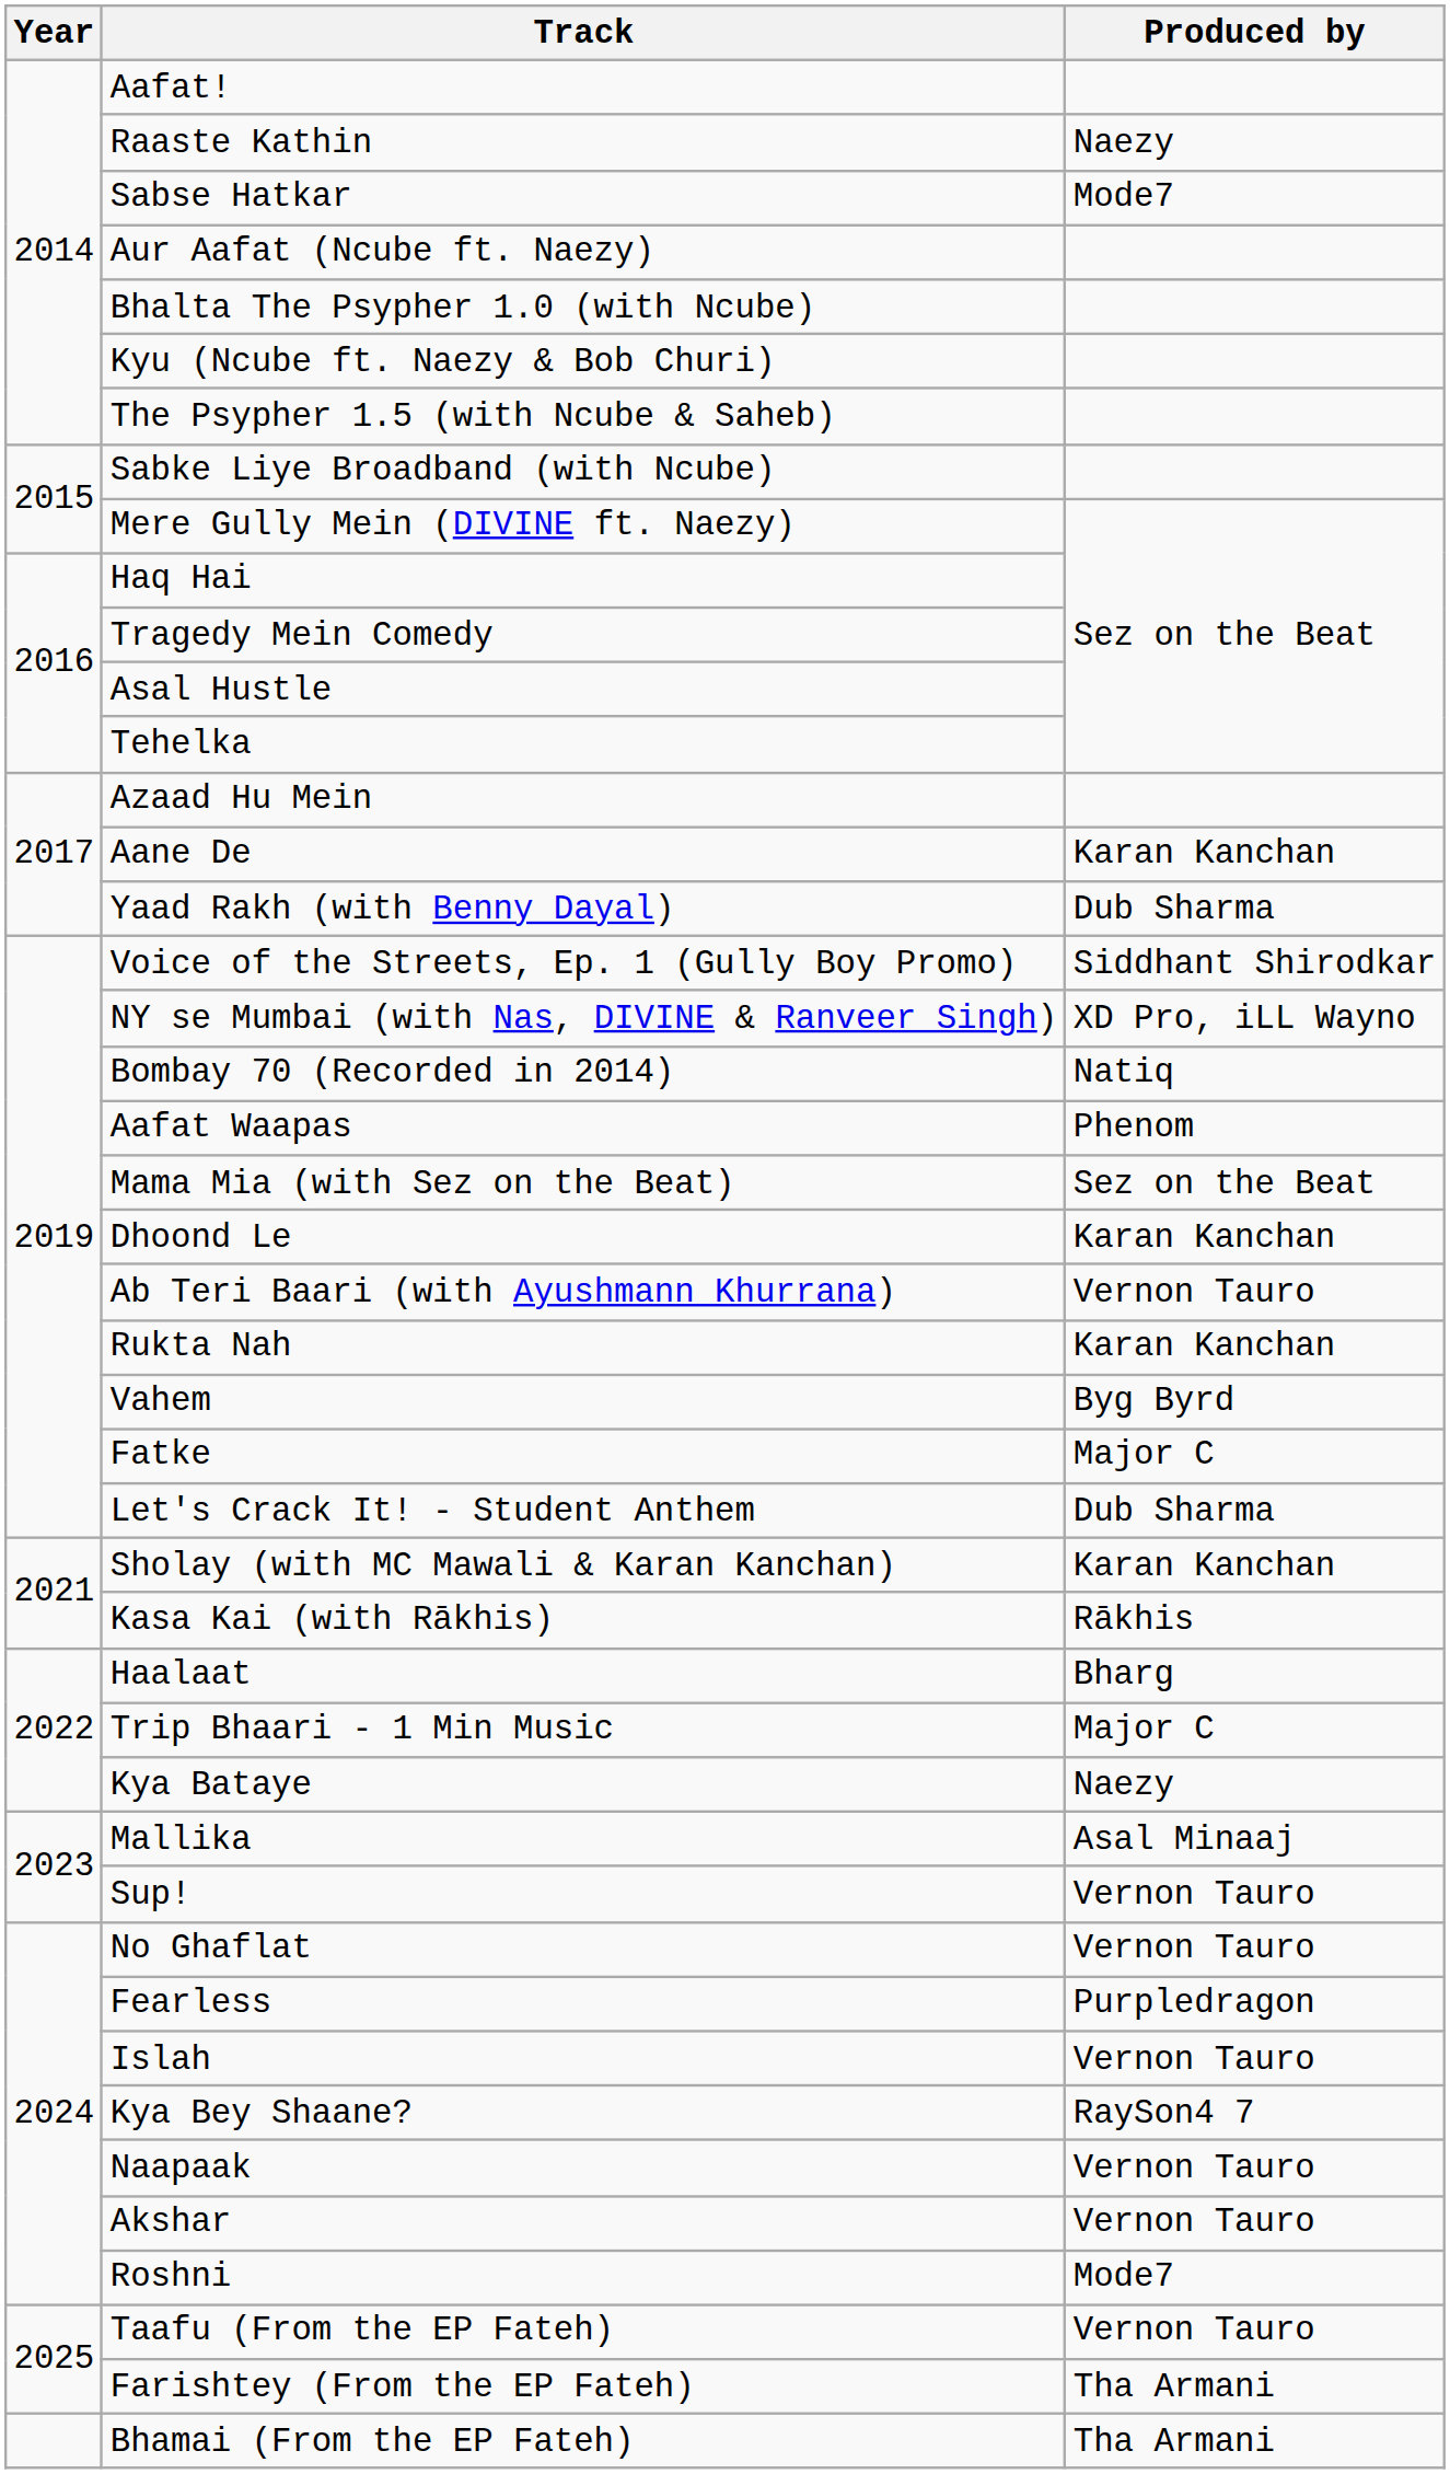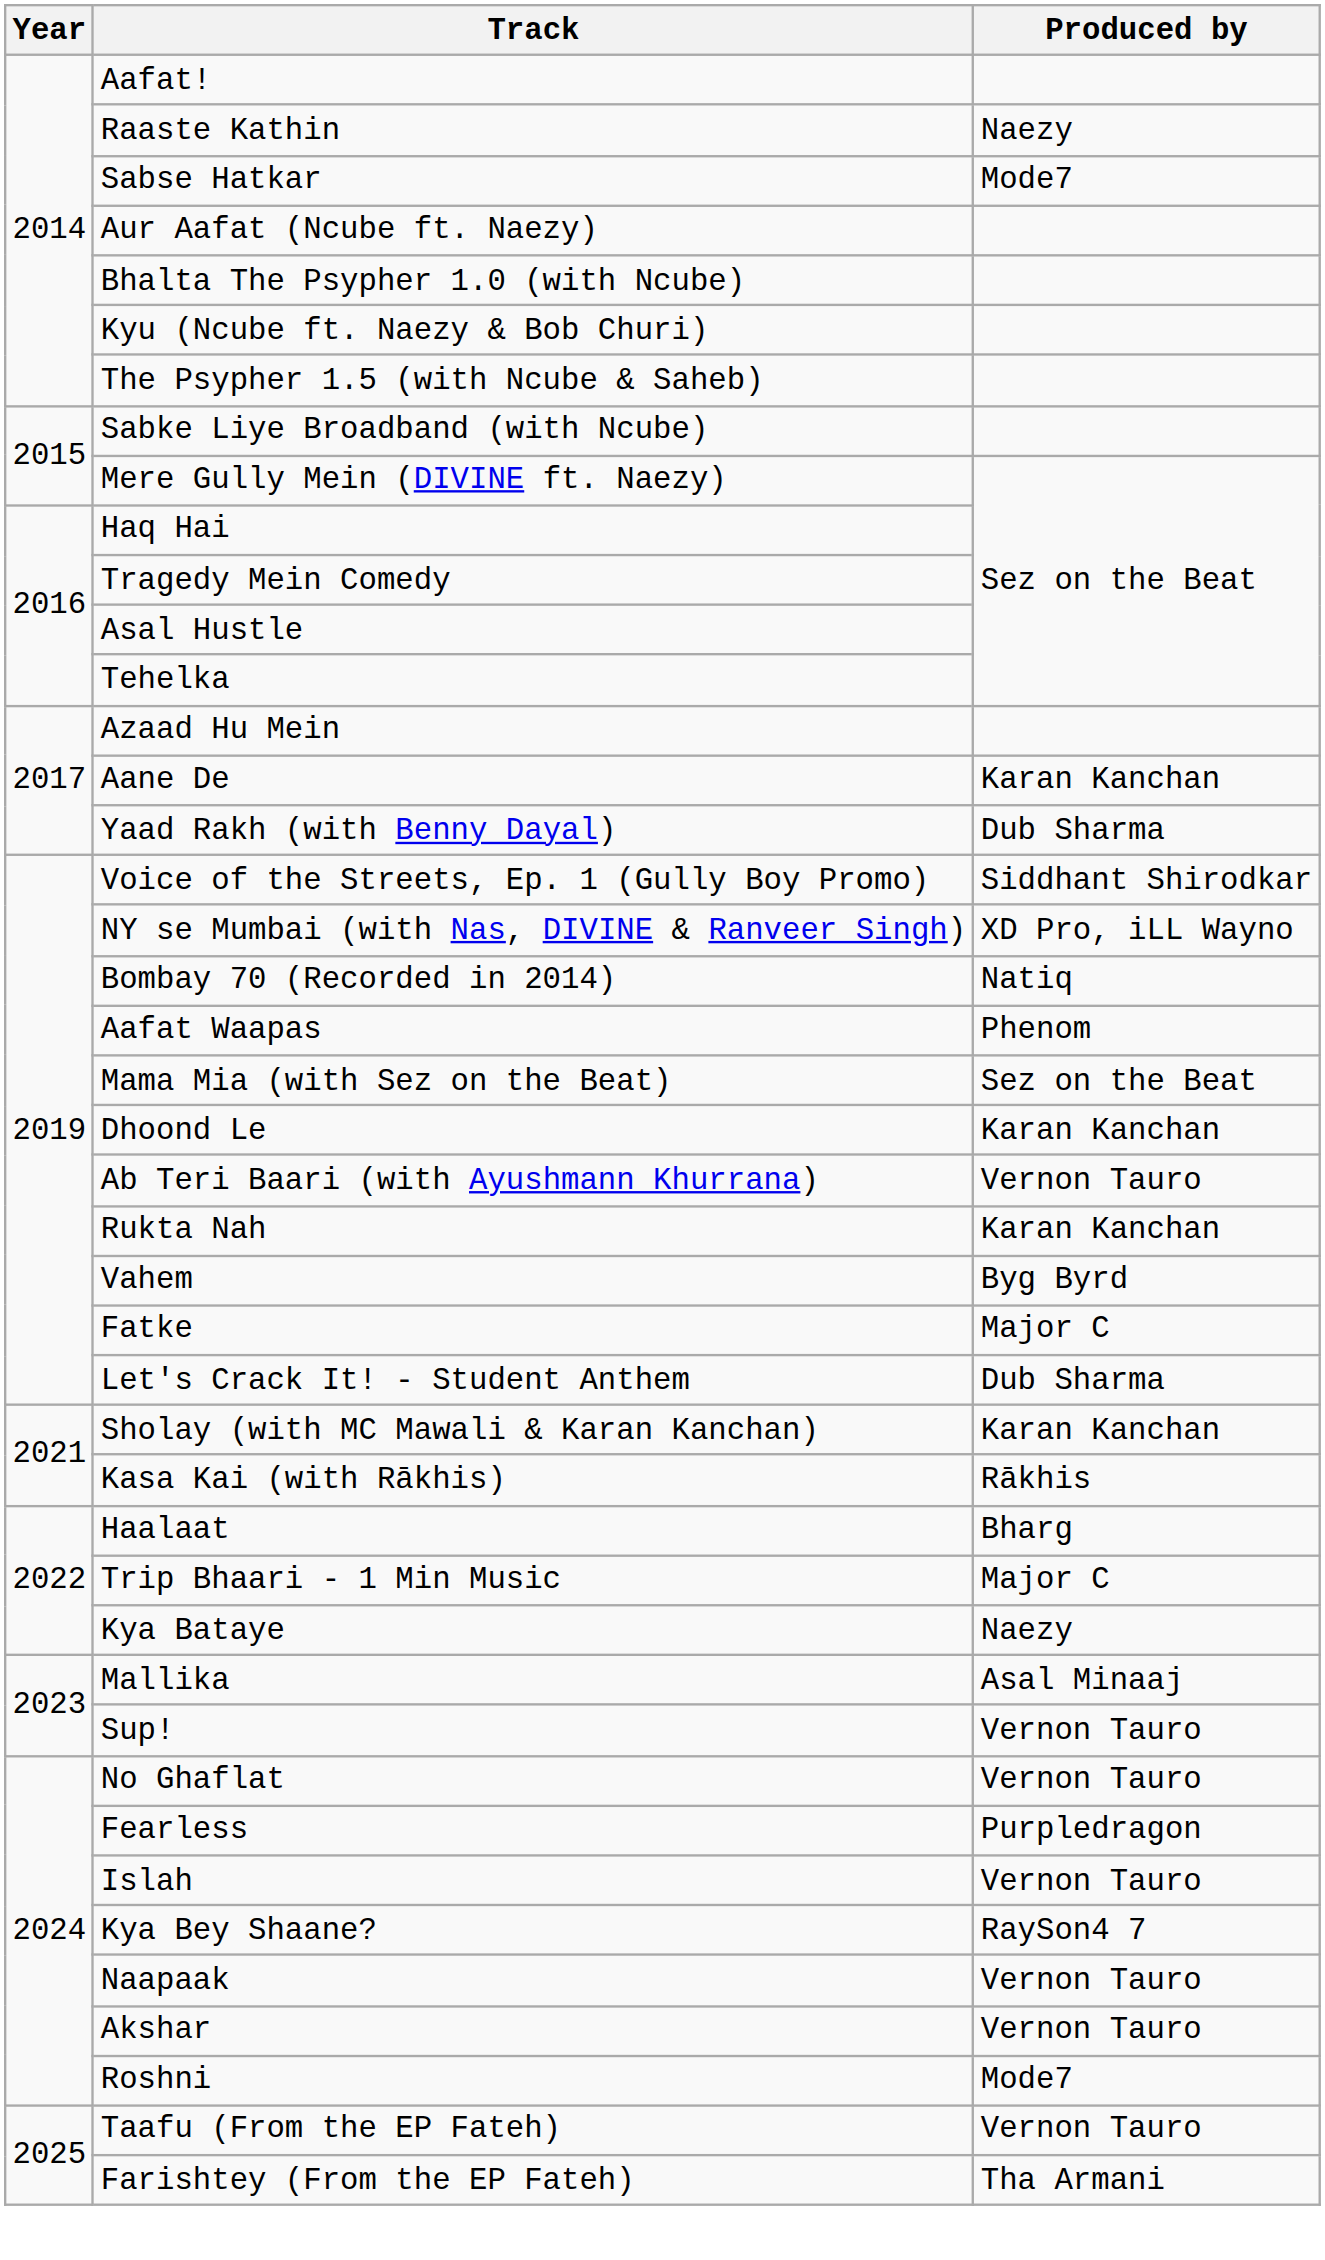 <table class="wikitable">
 <tr>
 <th>Year</th>
 <th>Track</th>
 <th>Produced by</th>
 </tr>
 <tr>
 <td rowspan="7">2014</td>
 <td>Aafat!</td>
 <td></td>
 </tr>
 <tr>
 <td>Raaste Kathin</td>
 <td>Naezy</td>
 </tr>
 <tr>
 <td>Sabse Hatkar</td>
 <td>Mode7</td>
 </tr>
 <tr>
 <td>Aur Aafat (Ncube ft. Naezy)</td>
 <td></td>
 </tr>
 <tr>
 <td>Bhalta The Psypher 1.0 (with Ncube)</td>
 <td></td>
 </tr>
 <tr>
 <td>Kyu (Ncube ft. Naezy & Bob Churi)</td>
 <td></td>
 </tr>
 <tr>
 <td>The Psypher 1.5 (with Ncube & Saheb)</td>
 <td></td>
 </tr>
 <tr>
 <td rowspan="2">2015</td>
 <td>Sabke Liye Broadband (with Ncube)</td>
 <td></td>
 </tr>
 <tr>
 <td>Mere Gully Mein (<a href='#'>DIVINE</a> ft. Naezy)</td>
 <td rowspan="5">Sez on the Beat</td>
 </tr>
 <tr>
 <td rowspan="4">2016</td>
 <td>Haq Hai</td>
 </tr>
 <tr>
 <td>Tragedy Mein Comedy</td>
 </tr>
 <tr>
 <td>Asal Hustle</td>
 </tr>
 <tr>
 <td>Tehelka</td>
 </tr>
 <tr>
 <td rowspan="3">2017</td>
 <td>Azaad Hu Mein</td>
 <td></td>
 </tr>
 <tr>
 <td>Aane De</td>
 <td>Karan Kanchan</td>
 </tr>
 <tr>
 <td>Yaad Rakh (with <a href='#'>Benny Dayal</a>)</td>
 <td>Dub Sharma</td>
 </tr>
 <tr>
 <td rowspan="11">2019</td>
 <td>Voice of the Streets, Ep. 1 (Gully Boy Promo)</td>
 <td>Siddhant Shirodkar</td>
 </tr>
 <tr>
 <td>NY se Mumbai (with <a href='#'>Nas</a>, <a href='#'>DIVINE</a> & <a href='#'>Ranveer Singh</a>)</td>
 <td>XD Pro, iLL Wayno</td>
 </tr>
 <tr>
 <td>Bombay 70 (Recorded in 2014)</td>
 <td>Natiq</td>
 </tr>
 <tr>
 <td>Aafat Waapas</td>
 <td>Phenom</td>
 </tr>
 <tr>
 <td>Mama Mia (with Sez on the Beat)</td>
 <td>Sez on the Beat</td>
 </tr>
 <tr>
 <td>Dhoond Le</td>
 <td>Karan Kanchan</td>
 </tr>
 <tr>
 <td>Ab Teri Baari (with <a href='#'>Ayushmann Khurrana</a>)</td>
 <td>Vernon Tauro</td>
 </tr>
 <tr>
 <td>Rukta Nah</td>
 <td>Karan Kanchan</td>
 </tr>
 <tr>
 <td>Vahem</td>
 <td>Byg Byrd</td>
 </tr>
 <tr>
 <td>Fatke</td>
 <td>Major C</td>
 </tr>
 <tr>
 <td>Let's Crack It! - Student Anthem</td>
 <td>Dub Sharma</td>
 </tr>
 <tr>
 <td rowspan="2">2021</td>
 <td>Sholay (with MC Mawali & Karan Kanchan)</td>
 <td>Karan Kanchan</td>
 </tr>
 <tr>
 <td>Kasa Kai (with Rākhis)</td>
 <td>Rākhis</td>
 </tr>
 <tr>
 <td rowspan="3">2022</td>
 <td>Haalaat</td>
 <td>Bharg</td>
 </tr>
 <tr>
 <td>Trip Bhaari - 1 Min Music</td>
 <td>Major C</td>
 </tr>
 <tr>
 <td>Kya Bataye</td>
 <td>Naezy</td>
 </tr>
 <tr>
 <td rowspan="2">2023</td>
 <td>Mallika</td>
 <td>Asal Minaaj</td>
 </tr>
 <tr>
 <td>Sup!</td>
 <td>Vernon Tauro</td>
 </tr>
 <tr>
 <td rowspan="7">2024</td>
 <td>No Ghaflat</td>
 <td>Vernon Tauro</td>
 </tr>
 <tr>
 <td>Fearless</td>
 <td>Purpledragon</td>
 </tr>
 <tr>
 <td>Islah</td>
 <td>Vernon Tauro</td>
 </tr>
 <tr>
 <td>Kya Bey Shaane?</td>
 <td>RaySon4 7</td>
 </tr>
 <tr>
 <td>Naapaak</td>
 <td>Vernon Tauro</td>
 </tr>
 <tr>
 <td>Akshar</td>
 <td>Vernon Tauro</td>
 </tr>
 <tr>
 <td>Roshni</td>
 <td>Mode7</td>
 </tr>
 <tr>
 <td rowspan="2">2025</td>
 <td>Taafu (From the EP Fateh)</td>
 <td>Vernon Tauro</td>
 </tr>
 <tr>
 <td>Farishtey (From the EP Fateh)</td>
 <td>Tha Armani</td>
 </tr>
-<tr>
-<td></td>
-<td>Bhamai (From the EP Fateh)</td>
-<td>Tha Armani</td>
-</tr>
 </table>
